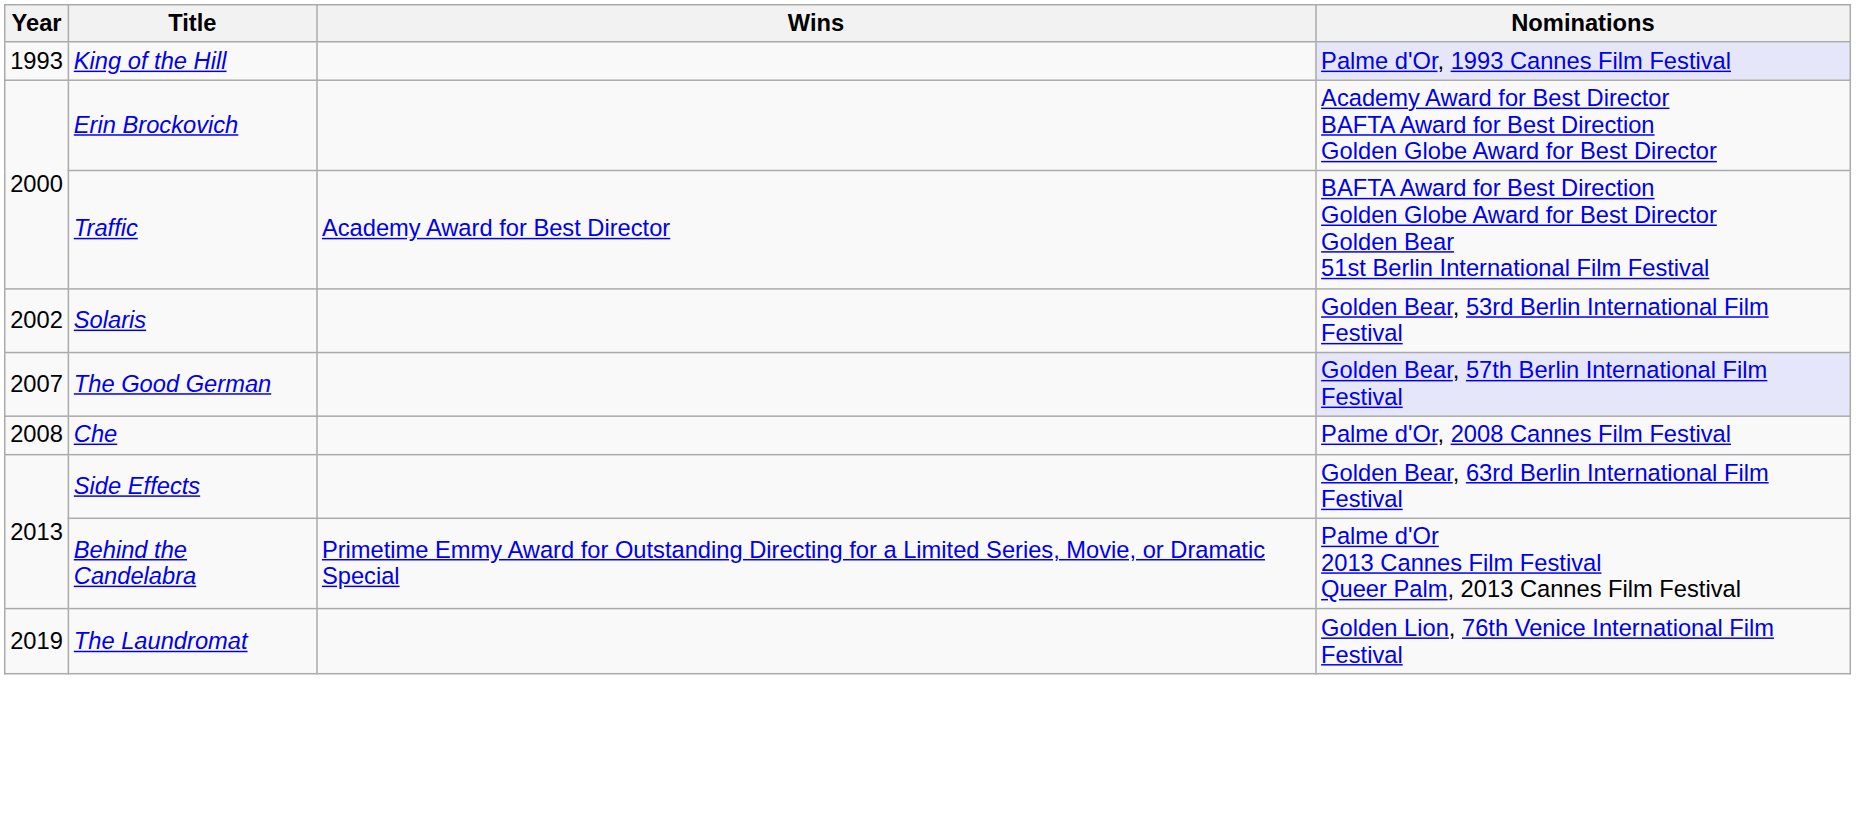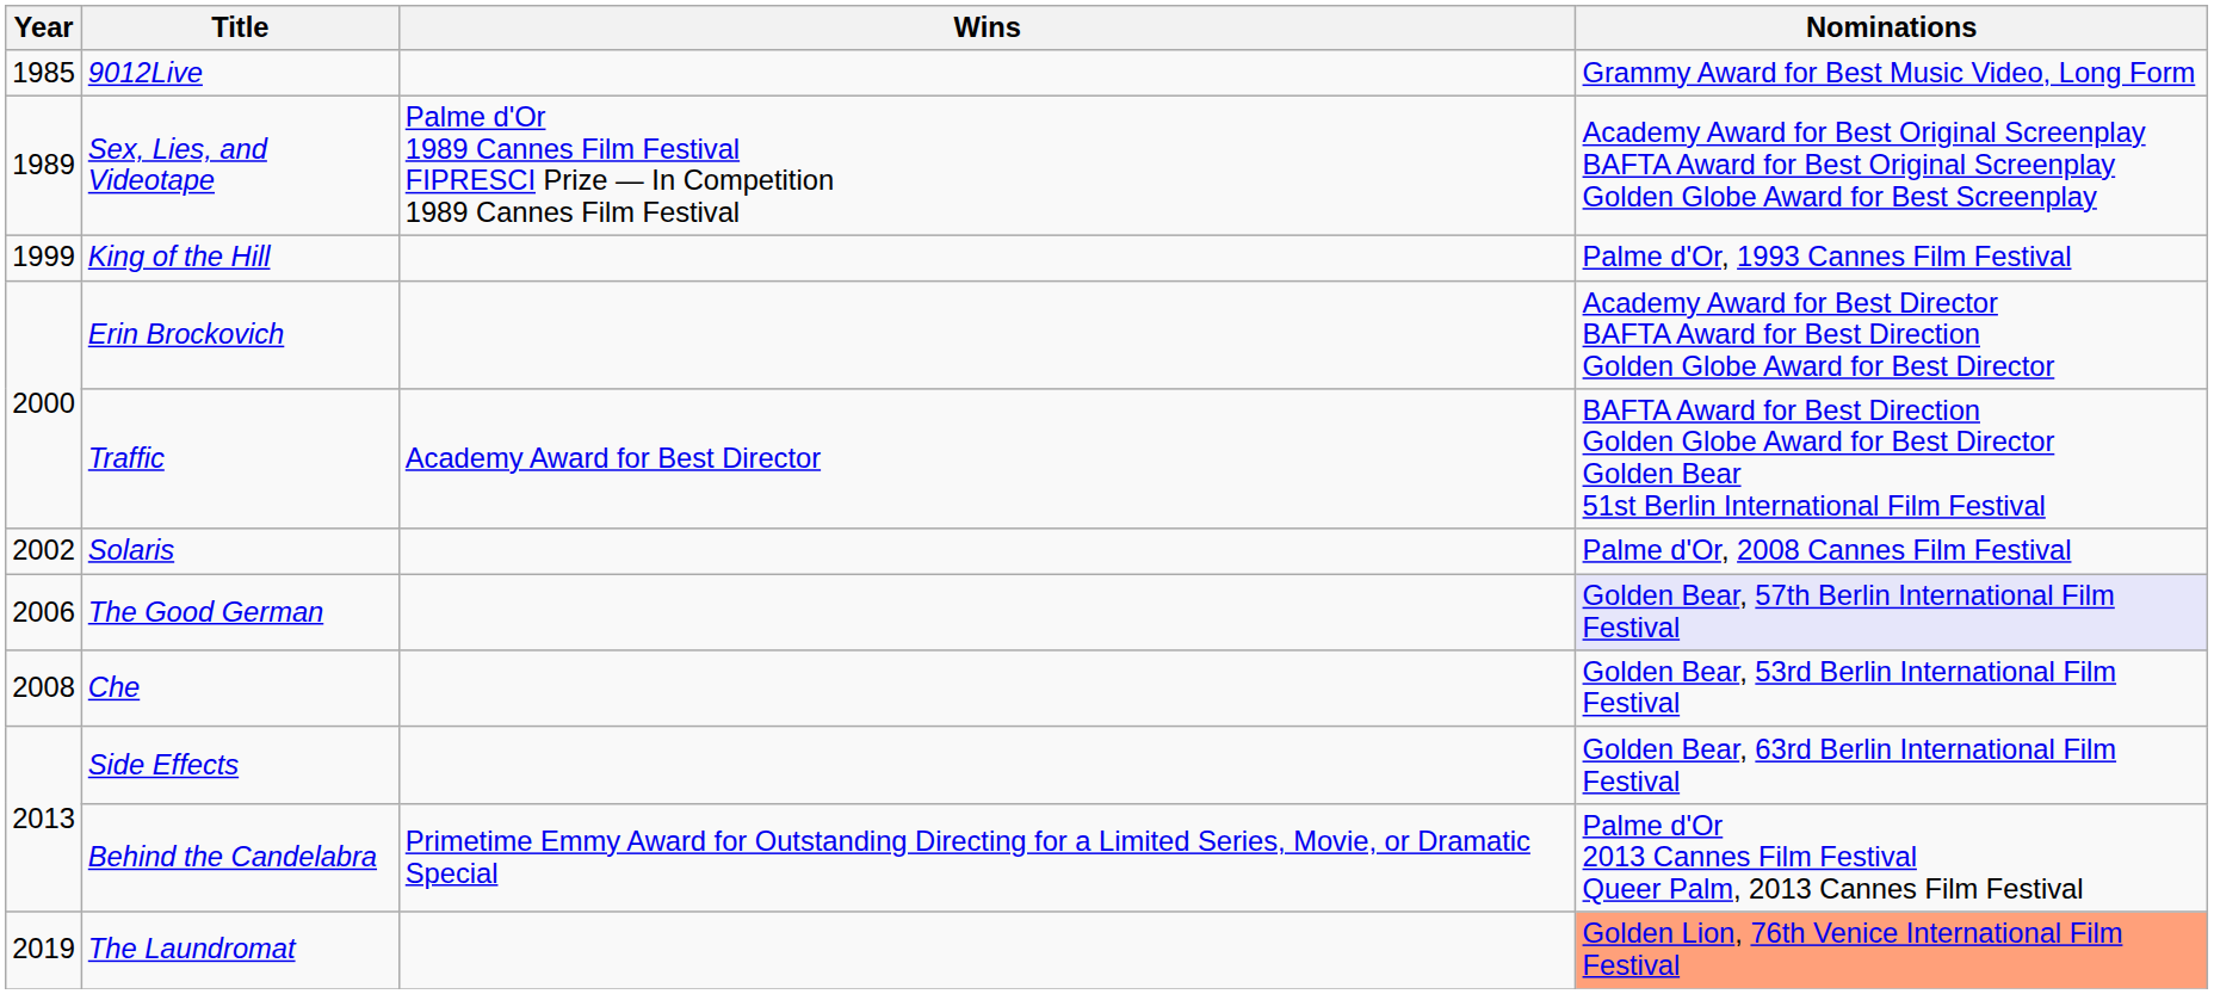 <table class="wikitable">
 <tr>
 <th>Year</th>
 <th>Title</th>
 <th>Wins</th>
 <th>Nominations</th>
 </tr>
 <tr>
-<td>1993</td>
+<td>1985</td>
+<td><em><a href='#'>9012Live</a></em></td>
+<td></td>
+<td><a href='#'>Grammy Award for Best Music Video, Long Form</a></td>
+</tr>
+<tr>
+<td>1989</td>
+<td><em><a href='#'>Sex, Lies, and Videotape</a></em></td>
+<td><a href='#'>Palme d'Or</a><br><a href='#'>1989 Cannes Film Festival</a><br><a href='#'>FIPRESCI</a> Prize — In Competition<br>1989 Cannes Film Festival</td>
+<td><a href='#'>Academy Award for Best Original Screenplay</a><br><a href='#'>BAFTA Award for Best Original Screenplay</a><br><a href='#'>Golden Globe Award for Best Screenplay</a></td>
+</tr>
+<tr>
+<td>1999</td>
 <td><em><a href='#'>King of the Hill</a></em></td>
 <td></td>
-<td style="background: lavender;"><a href='#'>Palme d'Or</a>, <a href='#'>1993 Cannes Film Festival</a></td>
+<td><a href='#'>Palme d'Or</a>, <a href='#'>1993 Cannes Film Festival</a></td>
 </tr>
 <tr>
 <td rowspan="2">2000</td>
 <td><em><a href='#'>Erin Brockovich</a></em></td>
 <td></td>
 <td><a href='#'>Academy Award for Best Director</a><br><a href='#'>BAFTA Award for Best Direction</a><br><a href='#'>Golden Globe Award for Best Director</a></td>
 </tr>
 <tr>
 <td><em><a href='#'>Traffic</a></em></td>
 <td><a href='#'>Academy Award for Best Director</a></td>
 <td><a href='#'>BAFTA Award for Best Direction</a><br><a href='#'>Golden Globe Award for Best Director</a><br><a href='#'>Golden Bear</a><br><a href='#'>51st Berlin International Film Festival</a></td>
 </tr>
 <tr>
 <td>2002</td>
 <td><em><a href='#'>Solaris</a></em></td>
 <td></td>
-<td><a href='#'>Golden Bear</a>, <a href='#'>53rd Berlin International Film Festival</a></td>
+<td><a href='#'>Palme d'Or</a>, <a href='#'>2008 Cannes Film Festival</a></td>
 </tr>
 <tr>
-<td>2007</td>
+<td>2006</td>
 <td><em><a href='#'>The Good German</a></em></td>
 <td></td>
 <td style="background: lavender;"><a href='#'>Golden Bear</a>, <a href='#'>57th Berlin International Film Festival</a></td>
 </tr>
 <tr>
 <td>2008</td>
 <td><em><a href='#'>Che</a></em></td>
 <td></td>
-<td><a href='#'>Palme d'Or</a>, <a href='#'>2008 Cannes Film Festival</a></td>
+<td><a href='#'>Golden Bear</a>, <a href='#'>53rd Berlin International Film Festival</a></td>
 </tr>
 <tr>
 <td rowspan="2">2013</td>
 <td><em><a href='#'>Side Effects</a></em></td>
 <td></td>
 <td><a href='#'>Golden Bear</a>, <a href='#'>63rd Berlin International Film Festival</a></td>
 </tr>
 <tr>
 <td><em><a href='#'>Behind the Candelabra</a></em></td>
 <td><a href='#'>Primetime Emmy Award for Outstanding Directing for a Limited Series, Movie, or Dramatic Special</a></td>
 <td><a href='#'>Palme d'Or</a><br><a href='#'>2013 Cannes Film Festival</a><br><a href='#'>Queer Palm</a>, 2013 Cannes Film Festival</td>
 </tr>
 <tr>
 <td>2019</td>
 <td><em><a href='#'>The Laundromat</a></em></td>
 <td></td>
-<td><a href='#'>Golden Lion</a>, <a href='#'>76th Venice International Film Festival</a></td>
+<td style="background: lightsalmon;"><a href='#'>Golden Lion</a>, <a href='#'>76th Venice International Film Festival</a></td>
 </tr>
 </table>
